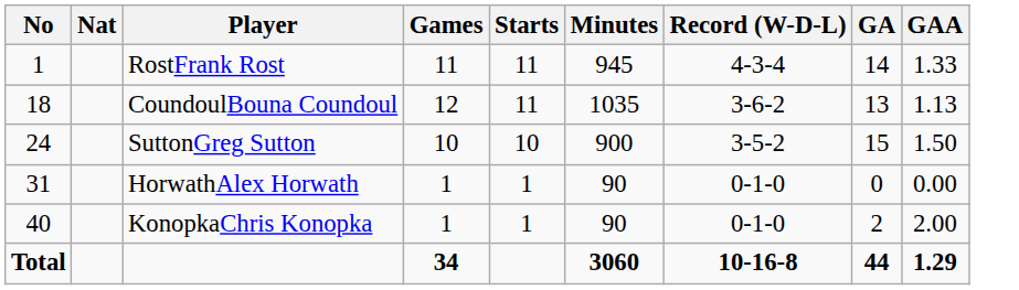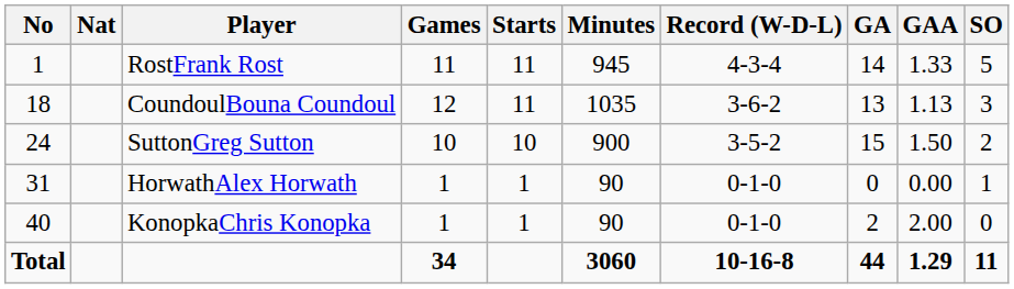 <table class="wikitable sortable">
 <tr>
 <th>No</th>
 <th>Nat</th>
 <th>Player</th>
 <th>Games</th>
 <th>Starts</th>
 <th>Minutes</th>
 <th>Record (W-D-L)</th>
 <th>GA</th>
 <th>GAA</th>
+<th>SO</th>
 </tr>
 <tr align=center>
 <td>1</td>
 <td></td>
 <td align=left><span>Rost</span><a href='#'>Frank Rost</a></td>
 <td>11</td>
 <td>11</td>
 <td>945</td>
 <td>4-3-4</td>
 <td>14</td>
 <td>1.33</td>
+<td>5</td>
 </tr>
 <tr align=center>
 <td>18</td>
 <td></td>
 <td align=left><span>Coundoul</span><a href='#'>Bouna Coundoul</a></td>
 <td>12</td>
 <td>11</td>
 <td>1035</td>
 <td>3-6-2</td>
 <td>13</td>
 <td>1.13</td>
+<td>3</td>
 </tr>
 <tr align=center>
 <td>24</td>
 <td></td>
 <td align=left><span>Sutton</span><a href='#'>Greg Sutton</a></td>
 <td>10</td>
 <td>10</td>
 <td>900</td>
 <td>3-5-2</td>
 <td>15</td>
 <td>1.50</td>
+<td>2</td>
 </tr>
 <tr align=center>
 <td>31</td>
 <td></td>
 <td align=left><span>Horwath</span><a href='#'>Alex Horwath</a></td>
 <td>1</td>
 <td>1</td>
 <td>90</td>
 <td>0-1-0</td>
 <td>0</td>
 <td>0.00</td>
+<td>1</td>
 </tr>
 <tr align=center>
 <td>40</td>
 <td></td>
 <td align=left><span>Konopka</span><a href='#'>Chris Konopka</a></td>
 <td>1</td>
 <td>1</td>
 <td>90</td>
 <td>0-1-0</td>
 <td>2</td>
 <td>2.00</td>
+<td>0</td>
 </tr>
 <tr style="text-align:center;" class="sortbottom">
 <td><strong>Total</strong></td>
 <td></td>
 <td></td>
 <td><strong>34</strong></td>
 <td></td>
 <td><strong>3060</strong></td>
 <td><strong>10-16-8</strong></td>
 <td><strong>44</strong></td>
 <td><strong>1.29</strong></td>
+<td><strong>11</strong></td>
 </tr>
 </table>
